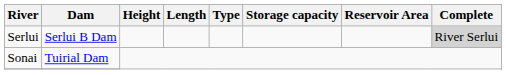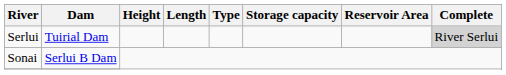 <table class="wikitable sortable" style="font-size: 95%;">
 <tr>
 <th>River</th>
 <th>Dam</th>
 <th>Height</th>
 <th>Length</th>
 <th>Type</th>
 <th>Storage capacity</th>
 <th>Reservoir Area</th>
 <th>Complete</th>
 </tr>
 <tr>
 <td>Serlui</td>
-<td><a href='#'>Serlui B Dam</a></td>
+<td><a href='#'>Tuirial Dam</a></td>
 <td></td>
 <td></td>
 <td></td>
 <td></td>
 <td></td>
 <td style="background: lightgrey;">River Serlui</td>
 </tr>
 <tr>
 <td>Sonai</td>
-<td><a href='#'>Tuirial Dam</a></td>
+<td><a href='#'>Serlui B Dam</a></td>
 </tr>
 <tr River Sonai>
 </tr>
 </table>
